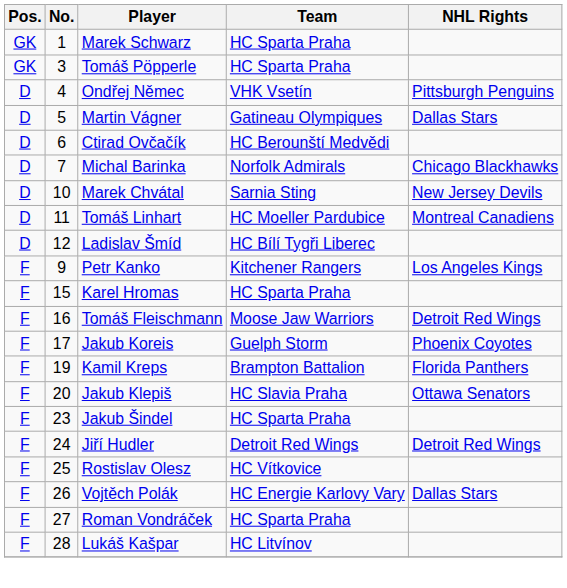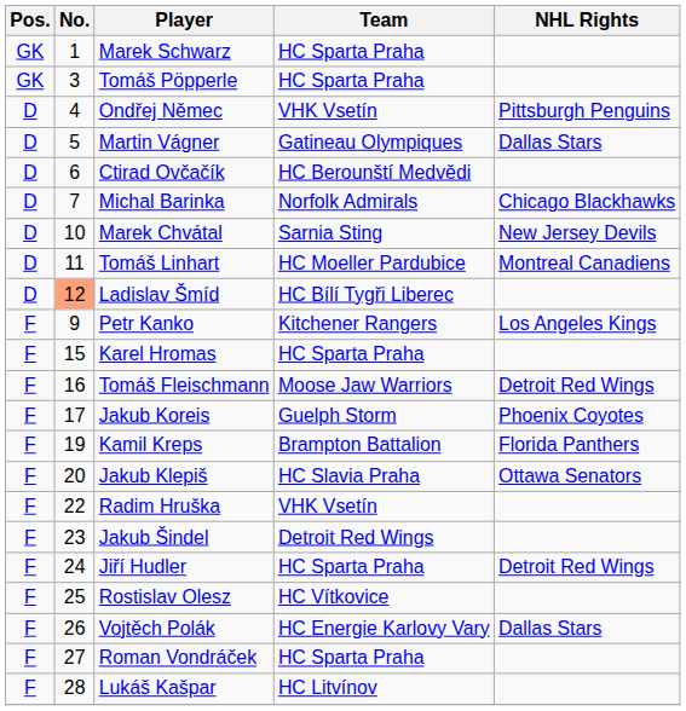 <table class="wikitable sortable">
 <tr>
 <th>Pos.</th>
 <th>No.</th>
 <th>Player</th>
 <th>Team</th>
 <th>NHL Rights</th>
 </tr>
 <tr>
 <td style="text-align:center;"><a href='#'>GK</a></td>
 <td style="text-align:center;">1</td>
 <td><a href='#'>Marek Schwarz</a></td>
 <td> <a href='#'>HC Sparta Praha</a></td>
 <td></td>
 </tr>
 <tr>
 <td style="text-align:center;"><a href='#'>GK</a></td>
 <td style="text-align:center;">3</td>
 <td><a href='#'>Tomáš Pöpperle</a></td>
 <td> <a href='#'>HC Sparta Praha</a></td>
 <td></td>
 </tr>
 <tr>
 <td style="text-align:center;"><a href='#'>D</a></td>
 <td style="text-align:center;">4</td>
 <td><a href='#'>Ondřej Němec</a></td>
 <td> <a href='#'>VHK Vsetín</a></td>
 <td><a href='#'>Pittsburgh Penguins</a></td>
 </tr>
 <tr>
 <td style="text-align:center;"><a href='#'>D</a></td>
 <td style="text-align:center;">5</td>
 <td><a href='#'>Martin Vágner</a></td>
 <td> <a href='#'>Gatineau Olympiques</a></td>
 <td><a href='#'>Dallas Stars</a></td>
 </tr>
 <tr>
 <td style="text-align:center;"><a href='#'>D</a></td>
 <td style="text-align:center;">6</td>
 <td><a href='#'>Ctirad Ovčačík</a></td>
 <td> <a href='#'>HC Berounští Medvědi</a></td>
 <td></td>
 </tr>
 <tr>
 <td style="text-align:center;"><a href='#'>D</a></td>
 <td style="text-align:center;">7</td>
 <td><a href='#'>Michal Barinka</a></td>
 <td> <a href='#'>Norfolk Admirals</a></td>
 <td><a href='#'>Chicago Blackhawks</a></td>
 </tr>
 <tr>
 <td style="text-align:center;"><a href='#'>D</a></td>
 <td style="text-align:center;">10</td>
 <td><a href='#'>Marek Chvátal</a></td>
 <td> <a href='#'>Sarnia Sting</a></td>
 <td><a href='#'>New Jersey Devils</a></td>
 </tr>
 <tr>
 <td style="text-align:center;"><a href='#'>D</a></td>
 <td style="text-align:center;">11</td>
 <td><a href='#'>Tomáš Linhart</a></td>
 <td> <a href='#'>HC Moeller Pardubice</a></td>
 <td><a href='#'>Montreal Canadiens</a></td>
 </tr>
 <tr>
 <td style="text-align:center;"><a href='#'>D</a></td>
-<td style="text-align:center;">12</td>
+<td style="background: lightsalmon; text-align:center;">12</td>
 <td><a href='#'>Ladislav Šmíd</a></td>
 <td> <a href='#'>HC Bílí Tygři Liberec</a></td>
 <td></td>
 </tr>
 <tr>
 <td style="text-align:center;"><a href='#'>F</a></td>
 <td style="text-align:center;">9</td>
 <td><a href='#'>Petr Kanko</a></td>
 <td> <a href='#'>Kitchener Rangers</a></td>
 <td><a href='#'>Los Angeles Kings</a></td>
 </tr>
 <tr>
 <td style="text-align:center;"><a href='#'>F</a></td>
 <td style="text-align:center;">15</td>
 <td><a href='#'>Karel Hromas</a></td>
 <td> <a href='#'>HC Sparta Praha</a></td>
 <td></td>
 </tr>
 <tr>
 <td style="text-align:center;"><a href='#'>F</a></td>
 <td style="text-align:center;">16</td>
 <td><a href='#'>Tomáš Fleischmann</a></td>
 <td> <a href='#'>Moose Jaw Warriors</a></td>
 <td><a href='#'>Detroit Red Wings</a></td>
 </tr>
 <tr>
 <td style="text-align:center;"><a href='#'>F</a></td>
 <td style="text-align:center;">17</td>
 <td><a href='#'>Jakub Koreis</a></td>
 <td> <a href='#'>Guelph Storm</a></td>
 <td><a href='#'>Phoenix Coyotes</a></td>
 </tr>
 <tr>
 <td style="text-align:center;"><a href='#'>F</a></td>
 <td style="text-align:center;">19</td>
 <td><a href='#'>Kamil Kreps</a></td>
 <td> <a href='#'>Brampton Battalion</a></td>
 <td><a href='#'>Florida Panthers</a></td>
 </tr>
 <tr>
 <td style="text-align:center;"><a href='#'>F</a></td>
 <td style="text-align:center;">20</td>
 <td><a href='#'>Jakub Klepiš</a></td>
 <td> <a href='#'>HC Slavia Praha</a></td>
 <td><a href='#'>Ottawa Senators</a></td>
 </tr>
 <tr>
 <td style="text-align:center;"><a href='#'>F</a></td>
+<td style="text-align:center;">22</td>
+<td><a href='#'>Radim Hruška</a></td>
+<td> <a href='#'>VHK Vsetín</a></td>
+<td></td>
+</tr>
+<tr>
+<td style="text-align:center;"><a href='#'>F</a></td>
 <td style="text-align:center;">23</td>
 <td><a href='#'>Jakub Šindel</a></td>
-<td> <a href='#'>HC Sparta Praha</a></td>
+<td> <a href='#'>Detroit Red Wings</a></td>
 <td></td>
 </tr>
 <tr>
 <td style="text-align:center;"><a href='#'>F</a></td>
 <td style="text-align:center;">24</td>
 <td><a href='#'>Jiří Hudler</a></td>
-<td> <a href='#'>Detroit Red Wings</a></td>
+<td> <a href='#'>HC Sparta Praha</a></td>
 <td><a href='#'>Detroit Red Wings</a></td>
 </tr>
 <tr>
 <td style="text-align:center;"><a href='#'>F</a></td>
 <td style="text-align:center;">25</td>
 <td><a href='#'>Rostislav Olesz</a></td>
 <td> <a href='#'>HC Vítkovice</a></td>
 <td></td>
 </tr>
 <tr>
 <td style="text-align:center;"><a href='#'>F</a></td>
 <td style="text-align:center;">26</td>
 <td><a href='#'>Vojtěch Polák</a></td>
 <td> <a href='#'>HC Energie Karlovy Vary</a></td>
 <td><a href='#'>Dallas Stars</a></td>
 </tr>
 <tr>
 <td style="text-align:center;"><a href='#'>F</a></td>
 <td style="text-align:center;">27</td>
 <td><a href='#'>Roman Vondráček</a></td>
 <td> <a href='#'>HC Sparta Praha</a></td>
 <td></td>
 </tr>
 <tr>
 <td style="text-align:center;"><a href='#'>F</a></td>
 <td style="text-align:center;">28</td>
 <td><a href='#'>Lukáš Kašpar</a></td>
 <td> <a href='#'>HC Litvínov</a></td>
 <td></td>
 </tr>
 <tr>
 </tr>
 </table>
